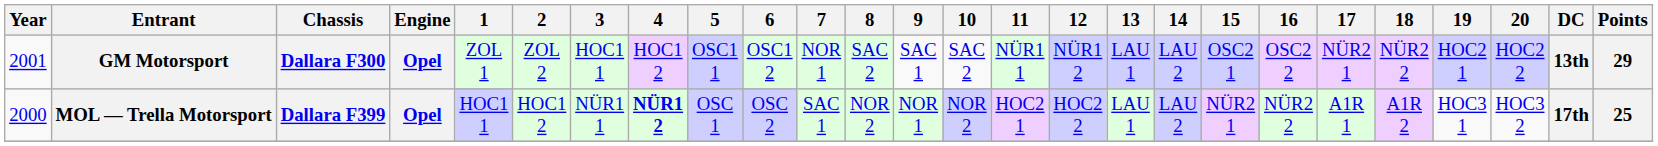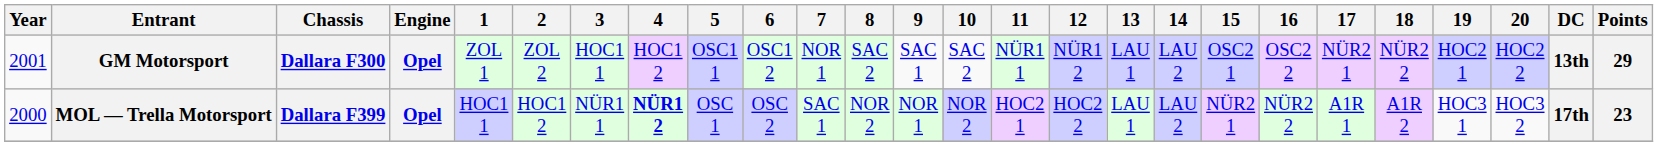 <table class="wikitable" style="text-align:center; font-size:85%">
 <tr>
 <th>Year</th>
 <th>Entrant</th>
 <th>Chassis</th>
 <th>Engine</th>
 <th>1</th>
 <th>2</th>
 <th>3</th>
 <th>4</th>
 <th>5</th>
 <th>6</th>
 <th>7</th>
 <th>8</th>
 <th>9</th>
 <th>10</th>
 <th>11</th>
 <th>12</th>
 <th>13</th>
 <th>14</th>
 <th>15</th>
 <th>16</th>
 <th>17</th>
 <th>18</th>
 <th>19</th>
 <th>20</th>
 <th>DC</th>
 <th>Points</th>
 </tr>
 <tr>
 <td><a href='#'>2001</a></td>
 <th nowrap>GM Motorsport</th>
 <th nowrap><a href='#'>Dallara F300</a></th>
 <th><a href='#'>Opel</a></th>
 <td style="background:#dfffdf;"><a href='#'>ZOL<br>1</a><br></td>
 <td style="background:#dfffdf;"><a href='#'>ZOL<br>2</a><br></td>
 <td style="background:#dfffdf;"><a href='#'>HOC1<br>1</a><br></td>
 <td style="background:#EFCFFF;"><a href='#'>HOC1<br>2</a><br></td>
 <td style="background:#CFCFFF;"><a href='#'>OSC1<br>1</a><br></td>
 <td style="background:#dfffdf;"><a href='#'>OSC1<br>2</a><br></td>
 <td style="background:#dfffdf;"><a href='#'>NOR<br>1</a><br></td>
 <td style="background:#DFFFDF;"><a href='#'>SAC<br>2</a><br></td>
 <td><a href='#'>SAC<br>1</a></td>
 <td><a href='#'>SAC<br>2</a></td>
 <td style="background:#dfffdf;"><a href='#'>NÜR1<br>1</a><br></td>
 <td style="background:#CFCFFF;"><a href='#'>NÜR1<br>2</a><br></td>
 <td style="background:#CFCFFF;"><a href='#'>LAU<br>1</a><br></td>
 <td style="background:#CFCFFF;"><a href='#'>LAU<br>2</a><br></td>
 <td style="background:#CFCFFF;"><a href='#'>OSC2<br>1</a><br></td>
 <td style="background:#EFCFFF;"><a href='#'>OSC2<br>2</a><br></td>
 <td style="background:#EFCFFF;"><a href='#'>NÜR2<br>1</a><br></td>
 <td style="background:#EFCFFF;"><a href='#'>NÜR2<br>2</a><br></td>
 <td style="background:#CFCFFF;"><a href='#'>HOC2<br>1</a><br></td>
 <td style="background:#CFCFFF;"><a href='#'>HOC2<br>2</a><br></td>
 <th>13th</th>
 <th>29</th>
 </tr>
 <tr>
 <td><a href='#'>2000</a></td>
 <th nowrap>MOL — Trella Motorsport</th>
 <th nowrap><a href='#'>Dallara F399</a></th>
 <th><a href='#'>Opel</a></th>
 <td style="background:#CFCFFF;"><a href='#'>HOC1<br>1</a><br></td>
 <td style="background:#DFFFDF;"><a href='#'>HOC1<br>2</a><br></td>
 <td style="background:#DFFFDF;"><a href='#'>NÜR1<br>1</a><br></td>
 <td style="background:#DFFFDF;"><strong><a href='#'>NÜR1<br>2</a><br></strong></td>
 <td style="background:#CFCFFF;"><a href='#'>OSC<br>1</a><br></td>
 <td style="background:#CFCFFF;"><a href='#'>OSC<br>2</a><br></td>
 <td style="background:#DFFFDF;"><a href='#'>SAC<br>1</a><br></td>
 <td style="background:#dfffdf;"><a href='#'>NOR<br>2</a><br></td>
 <td style="background:#DFFFDF;"><a href='#'>NOR<br>1</a><br></td>
 <td style="background:#CFCFFF;"><a href='#'>NOR<br>2</a><br></td>
 <td style="background:#EFCFFF;"><a href='#'>HOC2<br>1</a><br></td>
 <td style="background:#CFCFFF;"><a href='#'>HOC2<br>2</a><br></td>
 <td style="background:#DFFFDF;"><a href='#'>LAU<br>1</a><br></td>
 <td style="background:#CFCFFF;"><a href='#'>LAU<br>2</a><br></td>
 <td style="background:#EFCFFF;"><a href='#'>NÜR2<br>1</a><br></td>
 <td style="background:#DFFFDF;"><a href='#'>NÜR2<br>2</a><br></td>
 <td style="background:#DFFFDF;"><a href='#'>A1R<br>1</a><br></td>
 <td style="background:#EFCFFF;"><a href='#'>A1R<br>2</a><br></td>
 <td><a href='#'>HOC3<br>1</a></td>
 <td><a href='#'>HOC3<br>2</a></td>
 <th>17th</th>
-<th>25</th>
+<th>23</th>
 </tr>
 <tr>
 </tr>
 </table>
